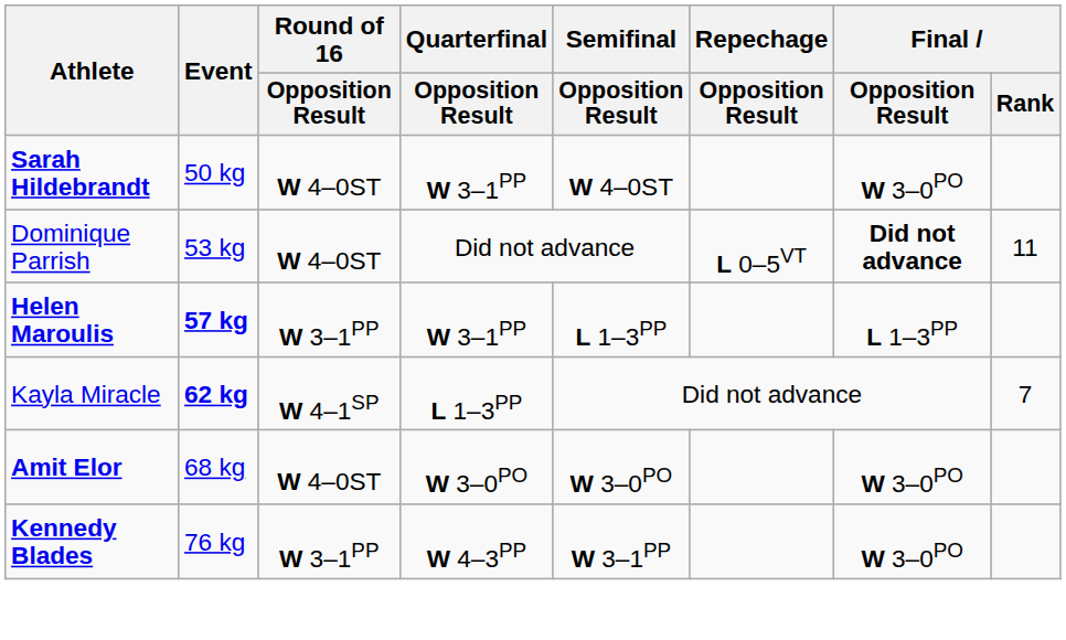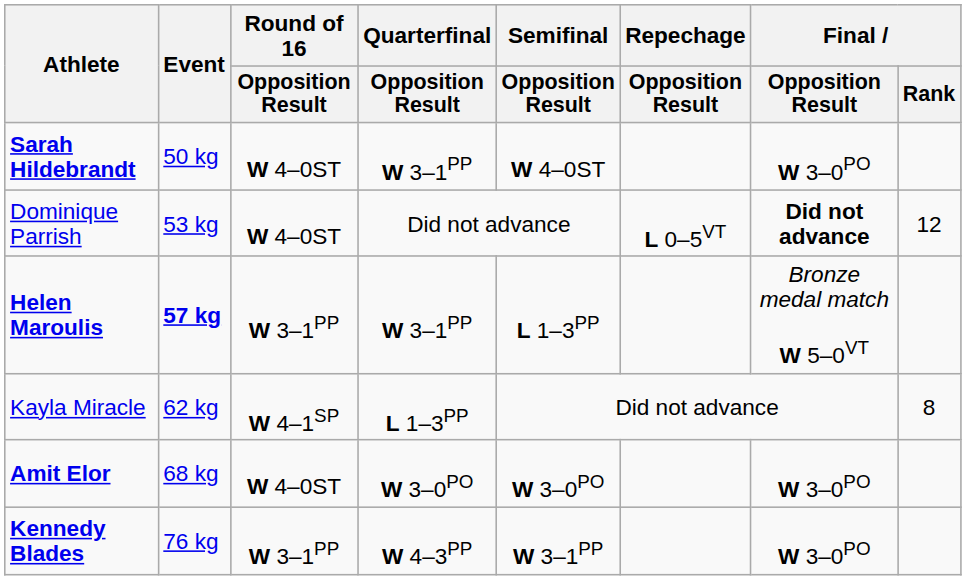 <table class=wikitable style=font-size:90%;text-align:center>
 <tr>
 <th rowspan=2>Athlete</th>
 <th rowspan=2>Event</th>
 <th>Round of 16</th>
 <th>Quarterfinal</th>
 <th>Semifinal</th>
 <th>Repechage</th>
 <th colspan=2>Final / </th>
 </tr>
 <tr style="font-size: 95%">
 <th>Opposition<br>Result</th>
 <th>Opposition<br>Result</th>
 <th>Opposition<br>Result</th>
 <th>Opposition<br>Result</th>
 <th>Opposition<br>Result</th>
 <th>Rank</th>
 </tr>
 <tr>
 <td align=left><strong><a href='#'>Sarah Hildebrandt</a></strong></td>
 <td align=left><a href='#'>50 kg</a></td>
 <td><br><strong>W</strong> 4–0ST</td>
 <td><br><strong>W</strong> 3–1<sup>PP</sup></td>
 <td><br><strong>W</strong> 4–0ST</td>
 <td></td>
 <td><br><strong>W</strong> 3–0<sup>PO</sup></td>
 <td></td>
 </tr>
 <tr>
 <td align=left><a href='#'>Dominique Parrish</a></td>
 <td align=left><a href='#'>53 kg</a></td>
 <td><br><strong>W</strong> 4–0ST</td>
 <td colspan=2>Did not advance</td>
 <td><br><strong>L</strong> 0–5<sup>VT</sup></td>
 <td><strong>Did not advance</strong></td>
-<td>11</td>
+<td>12</td>
 </tr>
 <tr>
 <td align=left><strong><a href='#'>Helen Maroulis</a></strong></td>
 <td align=left><strong><a href='#'>57 kg</a></strong></td>
 <td><br><strong>W</strong> 3–1<sup>PP</sup></td>
 <td><br><strong>W</strong> 3–1<sup>PP</sup></td>
 <td><br><strong>L</strong> 1–3<sup>PP</sup></td>
 <td></td>
-<td><br><strong>L</strong> 1–3<sup>PP</sup></td>
+<td><em>Bronze medal match</em><br><br><strong>W</strong> 5–0<sup>VT</sup></td>
 <td></td>
 </tr>
 <tr>
 <td align=left><a href='#'>Kayla Miracle</a></td>
-<td align=left><strong><a href='#'>62 kg</a></strong></td>
+<td align=left><a href='#'>62 kg</a></td>
 <td><br><strong>W</strong> 4–1<sup>SP</sup></td>
 <td><br><strong>L</strong> 1–3<sup>PP</sup></td>
 <td colspan=3>Did not advance</td>
-<td>7</td>
+<td>8</td>
 </tr>
 <tr>
 <td align=left><strong><a href='#'>Amit Elor</a></strong></td>
 <td align=left><a href='#'>68 kg</a></td>
 <td><br><strong>W</strong> 4–0ST</td>
 <td><br><strong>W</strong> 3–0<sup>PO</sup></td>
 <td><br><strong>W</strong> 3–0<sup>PO</sup></td>
 <td></td>
 <td><br><strong>W</strong> 3–0<sup>PO</sup></td>
 <td></td>
 </tr>
 <tr>
 <td align=left><strong><a href='#'>Kennedy Blades</a></strong></td>
 <td align=left><a href='#'>76 kg</a></td>
 <td><br><strong>W</strong> 3–1<sup>PP</sup></td>
 <td><br><strong>W</strong> 4–3<sup>PP</sup></td>
 <td><br><strong>W</strong> 3–1<sup>PP</sup></td>
 <td></td>
 <td><br><strong>W</strong> 3–0<sup>PO</sup></td>
 <td></td>
 </tr>
 </table>
